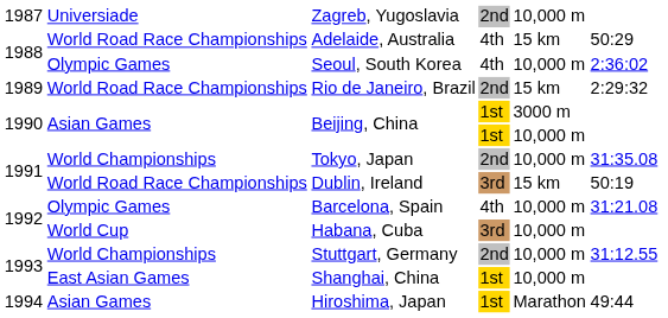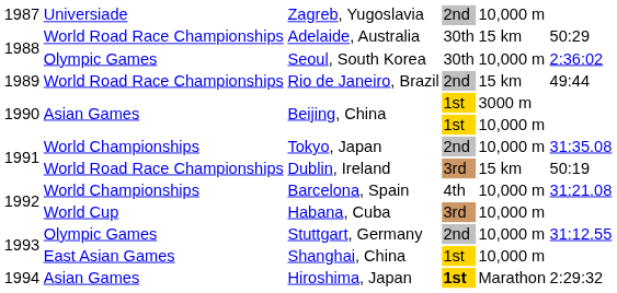 <table>
 <tr>
 <td>1987</td>
 <td><a href='#'>Universiade</a></td>
 <td><a href='#'>Zagreb</a>, Yugoslavia</td>
 <td bgcolor="silver">2nd</td>
 <td>10,000 m</td>
 <td></td>
 </tr>
 <tr>
 <td rowspan=2>1988</td>
 <td><a href='#'>World Road Race Championships</a></td>
 <td><a href='#'>Adelaide</a>, Australia</td>
-<td>4th</td>
+<td>30th</td>
 <td>15 km</td>
 <td>50:29</td>
 </tr>
 <tr>
 <td><a href='#'>Olympic Games</a></td>
 <td><a href='#'>Seoul</a>, South Korea</td>
-<td>4th</td>
+<td>30th</td>
 <td>10,000 m</td>
 <td><a href='#'>2:36:02</a></td>
 </tr>
 <tr>
 <td>1989</td>
 <td><a href='#'>World Road Race Championships</a></td>
 <td><a href='#'>Rio de Janeiro</a>, Brazil</td>
 <td bgcolor="silver">2nd</td>
 <td>15 km</td>
-<td>2:29:32</td>
+<td>49:44</td>
 </tr>
 <tr>
 <td rowspan=2>1990</td>
 <td rowspan=2><a href='#'>Asian Games</a></td>
 <td rowspan=2><a href='#'>Beijing</a>, China</td>
 <td bgcolor="gold">1st</td>
 <td>3000 m</td>
 <td></td>
 </tr>
 <tr>
 <td bgcolor="gold">1st</td>
 <td>10,000 m</td>
 <td></td>
 </tr>
 <tr>
 <td rowspan=2>1991</td>
 <td><a href='#'>World Championships</a></td>
 <td><a href='#'>Tokyo</a>, Japan</td>
 <td bgcolor="silver">2nd</td>
 <td>10,000 m</td>
 <td><a href='#'>31:35.08</a></td>
 </tr>
 <tr>
 <td><a href='#'>World Road Race Championships</a></td>
 <td><a href='#'>Dublin</a>, Ireland</td>
 <td bgcolor="cc9966">3rd</td>
 <td>15 km</td>
 <td>50:19</td>
 </tr>
 <tr>
 <td rowspan=2>1992</td>
-<td><a href='#'>Olympic Games</a></td>
+<td><a href='#'>World Championships</a></td>
 <td><a href='#'>Barcelona</a>, Spain</td>
 <td>4th</td>
 <td>10,000 m</td>
 <td><a href='#'>31:21.08</a></td>
 </tr>
 <tr>
 <td><a href='#'>World Cup</a></td>
 <td><a href='#'>Habana</a>, Cuba</td>
 <td bgcolor="cc9966">3rd</td>
 <td>10,000 m</td>
 <td></td>
 </tr>
 <tr>
 <td rowspan=2>1993</td>
-<td><a href='#'>World Championships</a></td>
+<td><a href='#'>Olympic Games</a></td>
 <td><a href='#'>Stuttgart</a>, Germany</td>
 <td bgcolor="silver">2nd</td>
 <td>10,000 m</td>
 <td><a href='#'>31:12.55</a></td>
 </tr>
 <tr>
 <td><a href='#'>East Asian Games</a></td>
 <td><a href='#'>Shanghai</a>, China</td>
 <td bgcolor="gold">1st</td>
 <td>10,000 m</td>
 <td></td>
 </tr>
 <tr>
 <td>1994</td>
 <td><a href='#'>Asian Games</a></td>
 <td><a href='#'>Hiroshima</a>, Japan</td>
-<td bgcolor="gold">1st</td>
+<td bgcolor="gold"><strong>1st</strong></td>
 <td>Marathon</td>
-<td>49:44</td>
+<td>2:29:32</td>
 </tr>
 </table>
